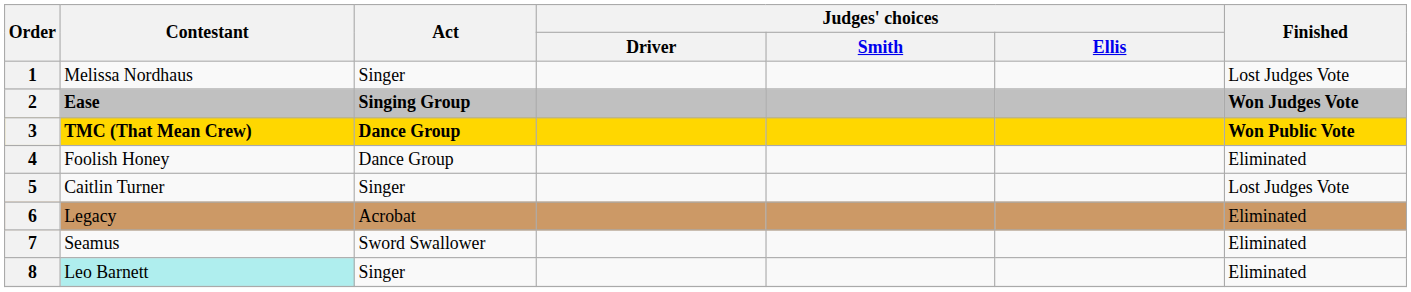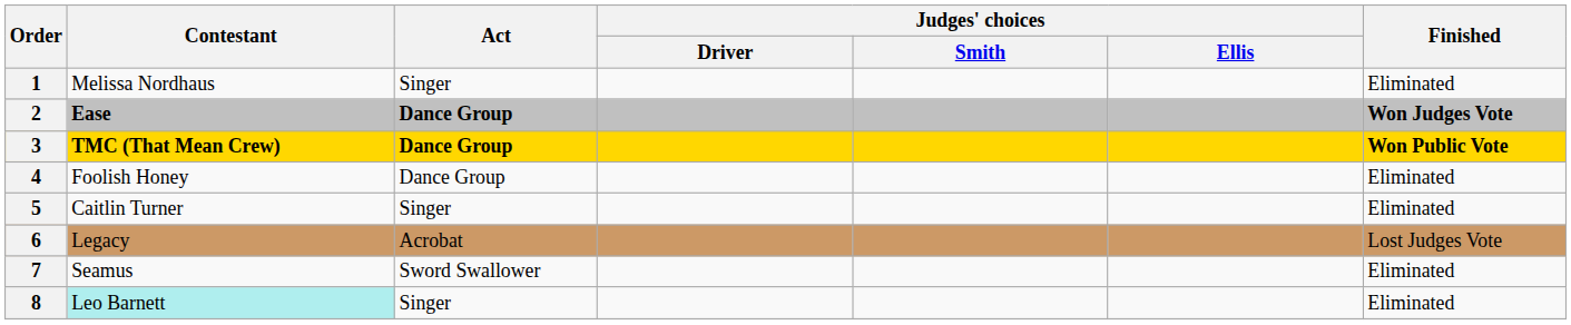 <table class="wikitable" width="100%">
 <tr>
 <th rowspan=2 width="1%">Order</th>
 <th rowspan=2 width="21%">Contestant</th>
 <th rowspan=2 width="13%">Act</th>
 <th colspan="3">Judges' choices</th>
 <th rowspan=2 width="13%">Finished</th>
 </tr>
 <tr>
 <th width="70">Driver</th>
 <th width="70"><a href='#'>Smith</a></th>
 <th width="70"><a href='#'>Ellis</a></th>
 </tr>
 <tr>
 <th>1</th>
 <td>Melissa Nordhaus</td>
 <td>Singer</td>
 <td></td>
 <td></td>
 <td></td>
-<td>Lost Judges Vote</td>
+<td>Eliminated</td>
 </tr>
 <tr style="background:silver;">
 <th>2</th>
 <td><strong>Ease</strong></td>
-<td><strong>Singing Group</strong></td>
+<td><strong>Dance Group</strong></td>
 <td style="text-align: center;"></td>
 <td style="text-align: center;"></td>
 <td style="text-align: center;"></td>
 <td><strong>Won Judges Vote</strong></td>
 </tr>
 <tr style="background:gold;">
 <th>3</th>
 <td><strong>TMC (That Mean Crew)</strong></td>
 <td><strong>Dance Group</strong></td>
 <td></td>
 <td></td>
 <td></td>
 <td><strong>Won Public Vote</strong></td>
 </tr>
 <tr>
 <th>4</th>
 <td>Foolish Honey</td>
 <td>Dance Group</td>
 <td></td>
 <td></td>
 <td></td>
 <td>Eliminated</td>
 </tr>
 <tr>
 <th>5</th>
 <td>Caitlin Turner</td>
 <td>Singer</td>
 <td></td>
 <td></td>
 <td></td>
-<td>Lost Judges Vote</td>
+<td>Eliminated</td>
 </tr>
 <tr style="background:#c96;">
 <th>6</th>
 <td>Legacy</td>
 <td>Acrobat</td>
 <td></td>
 <td></td>
 <td></td>
-<td>Eliminated</td>
+<td>Lost Judges Vote</td>
 </tr>
 <tr>
 <th>7</th>
 <td>Seamus</td>
 <td>Sword Swallower</td>
 <td></td>
 <td></td>
 <td></td>
 <td>Eliminated</td>
 </tr>
 <tr>
 <th>8</th>
 <td style="background: paleturquoise;">Leo Barnett</td>
 <td>Singer</td>
 <td></td>
 <td></td>
 <td></td>
 <td>Eliminated</td>
 </tr>
 <tr>
 </tr>
 </table>
